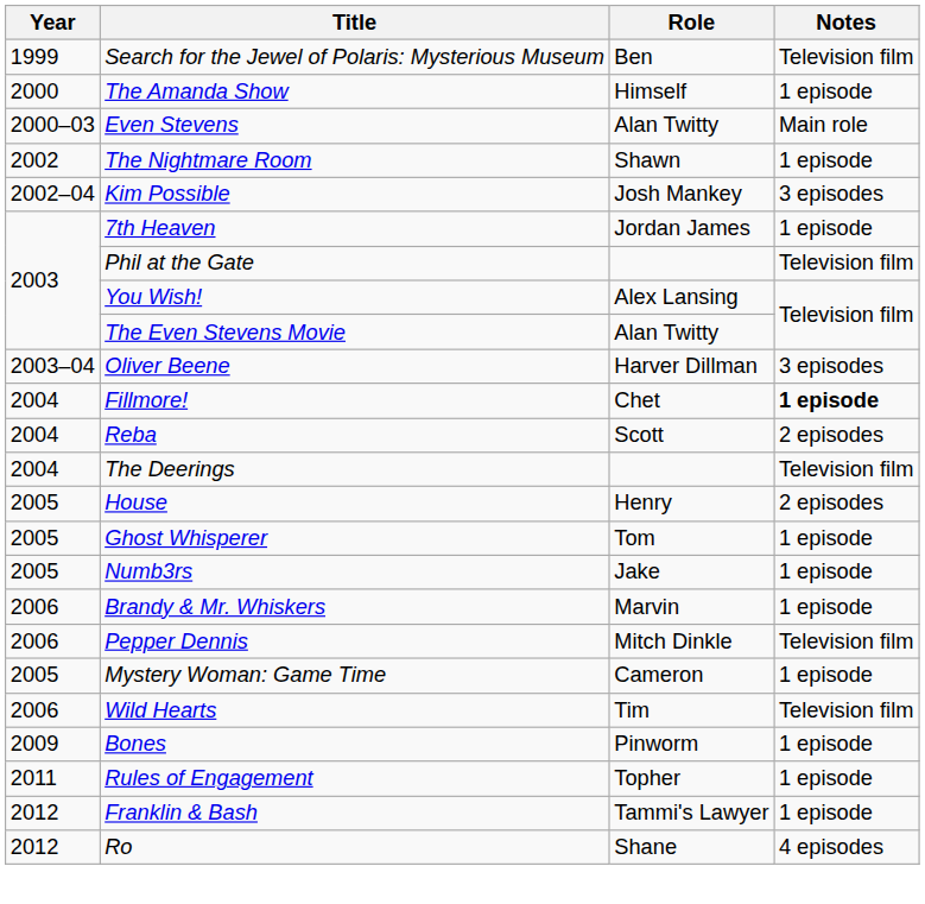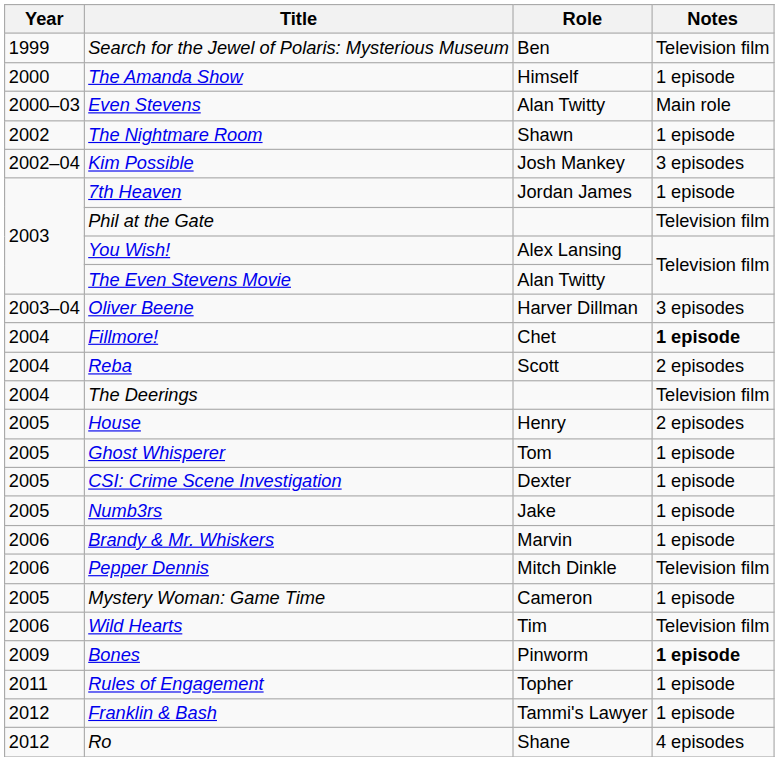 <table class="wikitable">
 <tr>
 <th>Year</th>
 <th>Title</th>
 <th>Role</th>
 <th class="unsortable">Notes</th>
 </tr>
 <tr>
 <td>1999</td>
 <td><em>Search for the Jewel of Polaris: Mysterious Museum</em></td>
 <td>Ben</td>
 <td>Television film</td>
 </tr>
 <tr>
 <td>2000</td>
 <td><em><a href='#'>The Amanda Show</a></em></td>
 <td>Himself</td>
 <td>1 episode</td>
 </tr>
 <tr>
 <td>2000–03</td>
 <td><em><a href='#'>Even Stevens</a></em></td>
 <td>Alan Twitty</td>
 <td>Main role</td>
 </tr>
 <tr>
 <td>2002</td>
 <td><em><a href='#'>The Nightmare Room</a></em></td>
 <td>Shawn</td>
 <td>1 episode</td>
 </tr>
 <tr>
 <td>2002–04</td>
 <td><em><a href='#'>Kim Possible</a></em></td>
 <td>Josh Mankey</td>
 <td>3 episodes</td>
 </tr>
 <tr>
 <td rowspan=4>2003</td>
 <td><em><a href='#'>7th Heaven</a></em></td>
 <td>Jordan James</td>
 <td>1 episode</td>
 </tr>
 <tr>
 <td><em>Phil at the Gate</em></td>
 <td></td>
 <td>Television film</td>
 </tr>
 <tr>
 <td><em><a href='#'>You Wish!</a></em></td>
 <td>Alex Lansing</td>
 <td rowspan=2>Television film</td>
 </tr>
 <tr>
 <td><em><a href='#'>The Even Stevens Movie</a></em></td>
 <td>Alan Twitty</td>
 </tr>
 <tr>
 <td>2003–04</td>
 <td><em><a href='#'>Oliver Beene</a></em></td>
 <td>Harver Dillman</td>
 <td>3 episodes</td>
 </tr>
 <tr>
 <td>2004</td>
 <td><em><a href='#'>Fillmore!</a></em></td>
 <td>Chet</td>
 <td><strong>1 episode</strong></td>
 </tr>
 <tr>
 <td>2004</td>
 <td><em><a href='#'>Reba</a></em></td>
 <td>Scott</td>
 <td>2 episodes</td>
 </tr>
 <tr>
 <td>2004</td>
 <td><em>The Deerings</em></td>
 <td></td>
 <td>Television film</td>
 </tr>
 <tr>
 <td>2005</td>
 <td><em><a href='#'>House</a></em></td>
 <td>Henry</td>
 <td>2 episodes</td>
 </tr>
 <tr>
 <td>2005</td>
 <td><em><a href='#'>Ghost Whisperer</a></em></td>
 <td>Tom</td>
 <td>1 episode</td>
 </tr>
 <tr>
 <td>2005</td>
+<td><em><a href='#'>CSI: Crime Scene Investigation</a></em></td>
+<td>Dexter</td>
+<td>1 episode</td>
+</tr>
+<tr>
+<td>2005</td>
 <td><em><a href='#'>Numb3rs</a></em></td>
 <td>Jake</td>
 <td>1 episode</td>
 </tr>
 <tr>
 <td>2006</td>
 <td><em><a href='#'>Brandy & Mr. Whiskers</a></em></td>
 <td>Marvin</td>
 <td>1 episode</td>
 </tr>
 <tr>
 <td>2006</td>
 <td><em><a href='#'>Pepper Dennis</a></em></td>
 <td>Mitch Dinkle</td>
 <td>Television film</td>
 </tr>
 <tr>
 <td>2005</td>
 <td><em>Mystery Woman: Game Time</em></td>
 <td>Cameron</td>
 <td>1 episode</td>
 </tr>
 <tr>
 <td>2006</td>
 <td><em><a href='#'>Wild Hearts</a></em></td>
 <td>Tim</td>
 <td>Television film</td>
 </tr>
 <tr>
 <td>2009</td>
 <td><em><a href='#'>Bones</a></em></td>
 <td>Pinworm</td>
-<td>1 episode</td>
+<td><strong>1 episode</strong></td>
 </tr>
 <tr>
 <td>2011</td>
 <td><em><a href='#'>Rules of Engagement</a></em></td>
 <td>Topher</td>
 <td>1 episode</td>
 </tr>
 <tr>
 <td>2012</td>
 <td><em><a href='#'>Franklin & Bash</a></em></td>
 <td>Tammi's Lawyer</td>
 <td>1 episode</td>
 </tr>
 <tr>
 <td>2012</td>
 <td><em>Ro</em></td>
 <td>Shane</td>
 <td>4 episodes</td>
 </tr>
 </table>
